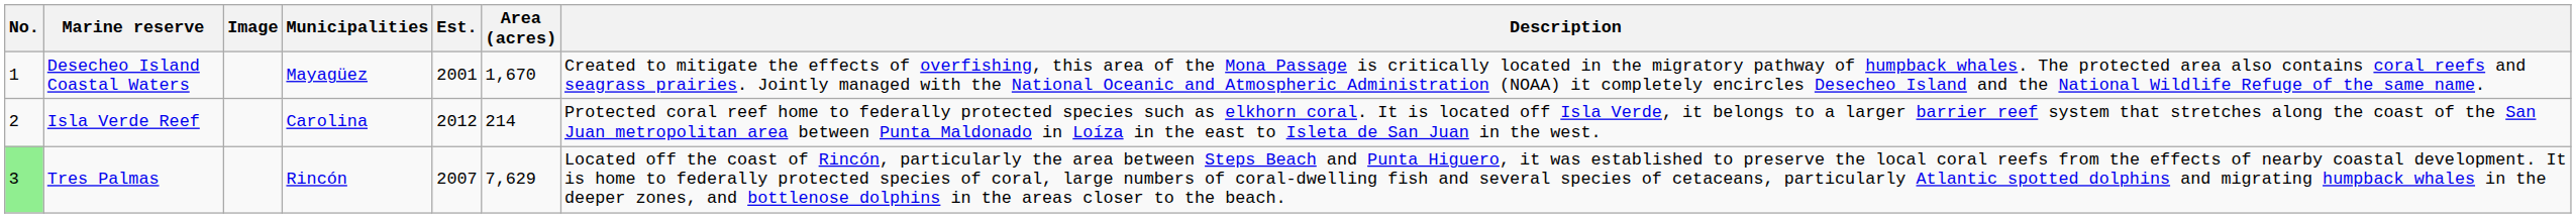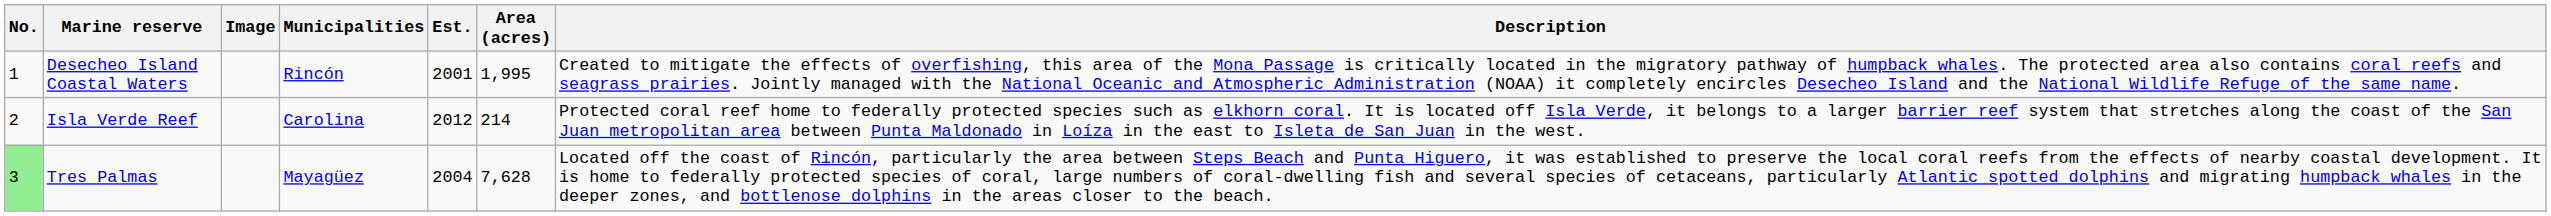 <table class="wikitable sortable">
 <tr>
 <th>No.</th>
 <th>Marine reserve</th>
 <th>Image</th>
 <th>Municipalities</th>
 <th>Est.</th>
 <th>Area<br>(acres)</th>
 <th>Description</th>
 </tr>
 <tr>
 <td>1</td>
 <td><a href='#'>Desecheo Island Coastal Waters</a></td>
 <td></td>
-<td><a href='#'>Mayagüez</a></td>
+<td><a href='#'>Rincón</a></td>
 <td>2001</td>
-<td>1,670</td>
+<td>1,995</td>
 <td>Created to mitigate the effects of <a href='#'>overfishing</a>, this area of the <a href='#'>Mona Passage</a> is critically located in the migratory pathway of <a href='#'>humpback whales</a>. The protected area also contains <a href='#'>coral reefs</a> and <a href='#'>seagrass prairies</a>. Jointly managed with the <a href='#'>National Oceanic and Atmospheric Administration</a> (NOAA) it completely encircles <a href='#'>Desecheo Island</a> and the <a href='#'>National Wildlife Refuge of the same name</a>.</td>
 </tr>
 <tr>
 <td>2</td>
 <td><a href='#'>Isla Verde Reef</a></td>
 <td></td>
 <td><a href='#'>Carolina</a></td>
 <td>2012</td>
 <td>214</td>
 <td>Protected coral reef home to federally protected species such as <a href='#'>elkhorn coral</a>. It is located off <a href='#'>Isla Verde</a>, it belongs to a larger <a href='#'>barrier reef</a> system that stretches along the coast of the <a href='#'>San Juan metropolitan area</a> between <a href='#'>Punta Maldonado</a> in <a href='#'>Loíza</a> in the east to <a href='#'>Isleta de San Juan</a> in the west.</td>
 </tr>
 <tr>
 <td style="background: lightgreen;">3</td>
 <td><a href='#'>Tres Palmas</a></td>
 <td></td>
-<td><a href='#'>Rincón</a></td>
-<td>2007</td>
-<td>7,629</td>
+<td><a href='#'>Mayagüez</a></td>
+<td>2004</td>
+<td>7,628</td>
 <td>Located off the coast of <a href='#'>Rincón</a>, particularly the area between <a href='#'>Steps Beach</a> and <a href='#'>Punta Higuero</a>, it was established to preserve the local coral reefs from the effects of nearby coastal development. It is home to federally protected species of coral, large numbers of coral-dwelling fish and several species of cetaceans, particularly <a href='#'>Atlantic spotted dolphins</a> and migrating <a href='#'>humpback whales</a> in the deeper zones, and <a href='#'>bottlenose dolphins</a> in the areas closer to the beach.</td>
 </tr>
 </table>
